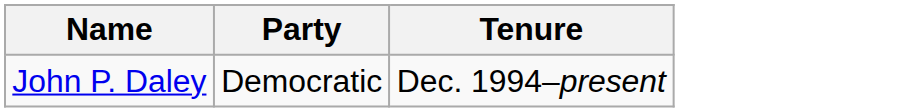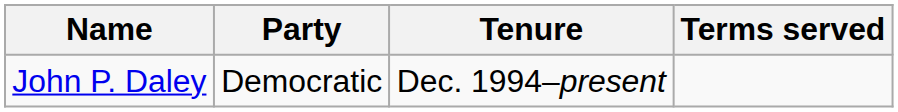 <table class="wikitable mw-collapsible mw-collapsed">
 <tr>
 <th scope="col">Name</th>
 <th scope="col">Party</th>
 <th scope="col">Tenure</th>
+<th scope="col">Terms served</th>
 </tr>
 <tr>
 <td><a href='#'>John P. Daley</a></td>
 <td>Democratic</td>
 <td>Dec. 1994–<em>present</em></td>
+<td></td>
 </tr>
 </table>
